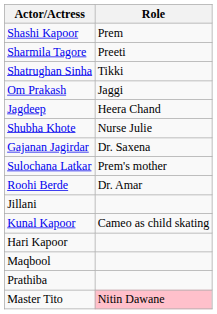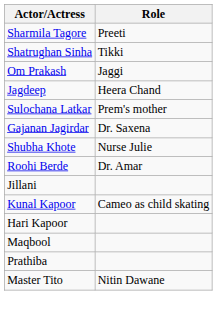 <table class="wikitable">
 <tr>
 <th>Actor/Actress</th>
 <th>Role</th>
-</tr>
-<tr>
-<td><a href='#'>Shashi Kapoor</a></td>
-<td>Prem</td>
 </tr>
 <tr>
 <td><a href='#'>Sharmila Tagore</a></td>
 <td>Preeti</td>
 </tr>
 <tr>
 <td><a href='#'>Shatrughan Sinha</a></td>
 <td>Tikki</td>
 </tr>
 <tr>
 <td><a href='#'>Om Prakash</a></td>
 <td>Jaggi</td>
 </tr>
 <tr>
 <td><a href='#'>Jagdeep</a></td>
 <td>Heera Chand</td>
 </tr>
 <tr>
-<td><a href='#'>Shubha Khote</a></td>
-<td>Nurse Julie</td>
+<td><a href='#'>Sulochana Latkar</a></td>
+<td>Prem's mother</td>
 </tr>
 <tr>
 <td><a href='#'>Gajanan Jagirdar</a></td>
 <td>Dr. Saxena</td>
 </tr>
 <tr>
-<td><a href='#'>Sulochana Latkar</a></td>
-<td>Prem's mother</td>
+<td><a href='#'>Shubha Khote</a></td>
+<td>Nurse Julie</td>
 </tr>
 <tr>
 <td><a href='#'>Roohi Berde</a></td>
 <td>Dr. Amar</td>
 </tr>
 <tr>
 <td>Jillani</td>
 <td></td>
 </tr>
 <tr>
 <td><a href='#'>Kunal Kapoor</a></td>
 <td>Cameo as child skating</td>
 </tr>
 <tr>
 <td>Hari Kapoor</td>
 <td></td>
 </tr>
 <tr>
 <td>Maqbool</td>
 <td></td>
 </tr>
 <tr>
 <td>Prathiba</td>
 <td></td>
 </tr>
 <tr>
 <td>Master Tito</td>
-<td style="background: pink;">Nitin Dawane</td>
+<td>Nitin Dawane</td>
 </tr>
 </table>
